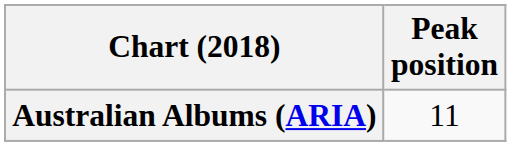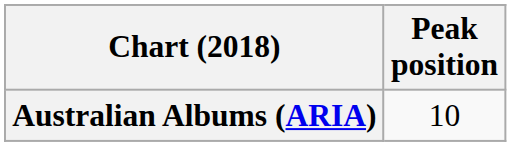 <table class="wikitable plainrowheaders" style="text-align:center">
 <tr>
 <th scope="col">Chart (2018)</th>
 <th scope="col">Peak<br> position</th>
 </tr>
 <tr>
 <th scope="row">Australian Albums (<a href='#'>ARIA</a>)</th>
-<td>11</td>
+<td>10</td>
 </tr>
 </table>
